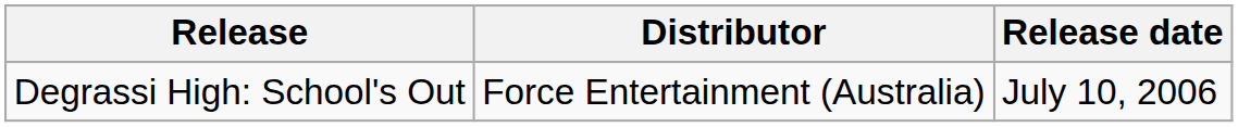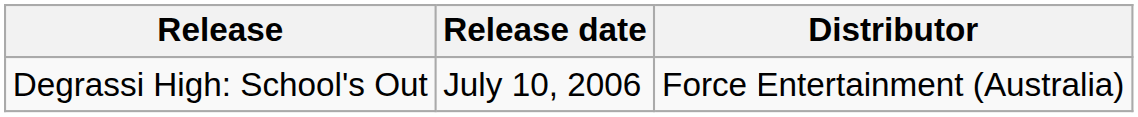 <table class="wikitable">
 <tr>
 <th>Release</th>
+<th>Release date</th>
 <th>Distributor</th>
-<th>Release date</th>
 </tr>
 <tr>
 <td>Degrassi High: School's Out</td>
+<td>July 10, 2006</td>
 <td>Force Entertainment (Australia)</td>
-<td>July 10, 2006</td>
 </tr>
 </table>
